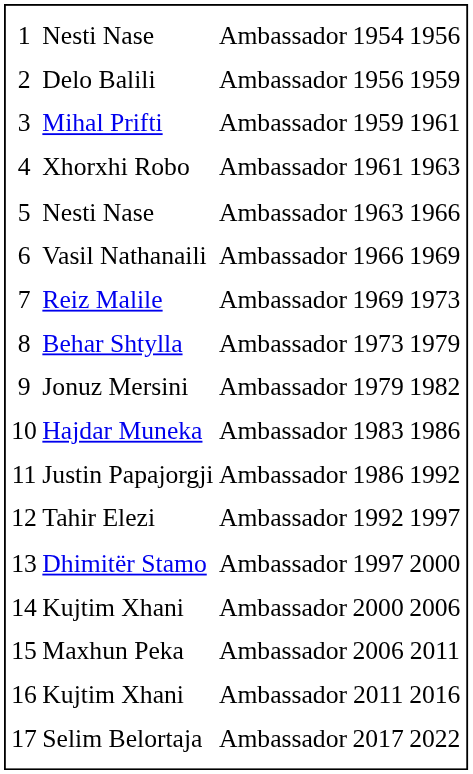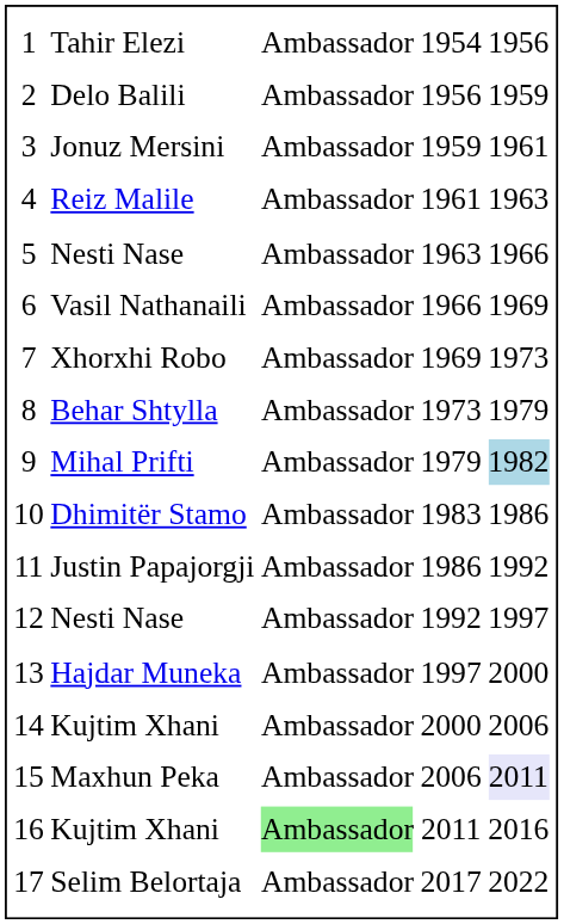 <table cellpadding="0" cellspacing="3" style="border:1px solid #000000; font-size:88%; line-height: 1.5em;">
 <tr>
 <td><strong></strong></td>
 <td><strong></strong></td>
 <td><strong></strong></td>
 <td colspan="2"></td>
 </tr>
 <tr>
 <td align=center>1</td>
-<td>Nesti Nase</td>
+<td>Tahir Elezi</td>
 <td>Ambassador</td>
 <td align=center>1954</td>
 <td align=center>1956</td>
 </tr>
 <tr>
 <td align=center>2</td>
 <td>Delo Balili</td>
 <td>Ambassador</td>
 <td align=center>1956</td>
 <td align=center>1959</td>
 </tr>
 <tr>
 <td align=center>3</td>
-<td><a href='#'>Mihal Prifti</a></td>
+<td>Jonuz Mersini</td>
 <td>Ambassador</td>
 <td align=center>1959</td>
 <td align=center>1961</td>
 </tr>
 <tr>
 <td align=center>4</td>
-<td>Xhorxhi Robo</td>
+<td><a href='#'>Reiz Malile</a></td>
 <td>Ambassador</td>
 <td align=center>1961</td>
 <td align=center>1963</td>
 </tr>
 <tr>
 <td align=center>5</td>
 <td>Nesti Nase</td>
 <td>Ambassador</td>
 <td align=center>1963</td>
 <td align=center>1966</td>
 </tr>
 <tr>
 <td align=center>6</td>
 <td>Vasil Nathanaili</td>
 <td>Ambassador</td>
 <td align=center>1966</td>
 <td align=center>1969</td>
 </tr>
 <tr>
 <td align=center>7</td>
-<td><a href='#'>Reiz Malile</a></td>
+<td>Xhorxhi Robo</td>
 <td>Ambassador</td>
 <td align=center>1969</td>
 <td align=center>1973</td>
 </tr>
 <tr>
 <td align=center>8</td>
 <td><a href='#'>Behar Shtylla</a></td>
 <td>Ambassador</td>
 <td align=center>1973</td>
 <td align=center>1979</td>
 </tr>
 <tr>
 <td align=center>9</td>
-<td>Jonuz Mersini</td>
+<td><a href='#'>Mihal Prifti</a></td>
 <td>Ambassador</td>
 <td align=center>1979</td>
-<td align=center>1982</td>
+<td align=center style="background: lightblue;">1982</td>
 </tr>
 <tr>
 <td align=center>10</td>
-<td><a href='#'>Hajdar Muneka</a></td>
+<td><a href='#'>Dhimitër Stamo</a></td>
 <td>Ambassador</td>
 <td align=center>1983</td>
 <td align=center>1986</td>
 </tr>
 <tr>
 <td align=center>11</td>
 <td>Justin Papajorgji</td>
 <td>Ambassador</td>
 <td align=center>1986</td>
 <td align=center>1992</td>
 </tr>
 <tr>
 <td align=center>12</td>
-<td>Tahir Elezi</td>
+<td>Nesti Nase</td>
 <td>Ambassador</td>
 <td align=center>1992</td>
 <td align=center>1997</td>
 </tr>
 <tr>
 <td align=center>13</td>
-<td><a href='#'>Dhimitër Stamo</a></td>
+<td><a href='#'>Hajdar Muneka</a></td>
 <td>Ambassador</td>
 <td align=center>1997</td>
 <td align=center>2000</td>
 </tr>
 <tr>
 <td align=center>14</td>
 <td>Kujtim Xhani</td>
 <td>Ambassador</td>
 <td align=center>2000</td>
 <td align=center>2006</td>
 </tr>
 <tr>
 <td align=center>15</td>
 <td>Maxhun Peka</td>
 <td>Ambassador</td>
 <td align=center>2006</td>
-<td align=center>2011</td>
+<td align=center style="background: lavender;">2011</td>
 </tr>
 <tr>
 <td align=center>16</td>
 <td>Kujtim Xhani</td>
-<td>Ambassador</td>
+<td style="background: lightgreen;">Ambassador</td>
 <td align=center>2011</td>
 <td align=center>2016</td>
 </tr>
 <tr>
 <td align=center>17</td>
 <td>Selim Belortaja</td>
 <td>Ambassador</td>
 <td align=center>2017</td>
 <td align=center>2022</td>
 </tr>
 <tr>
 </tr>
 </table>
